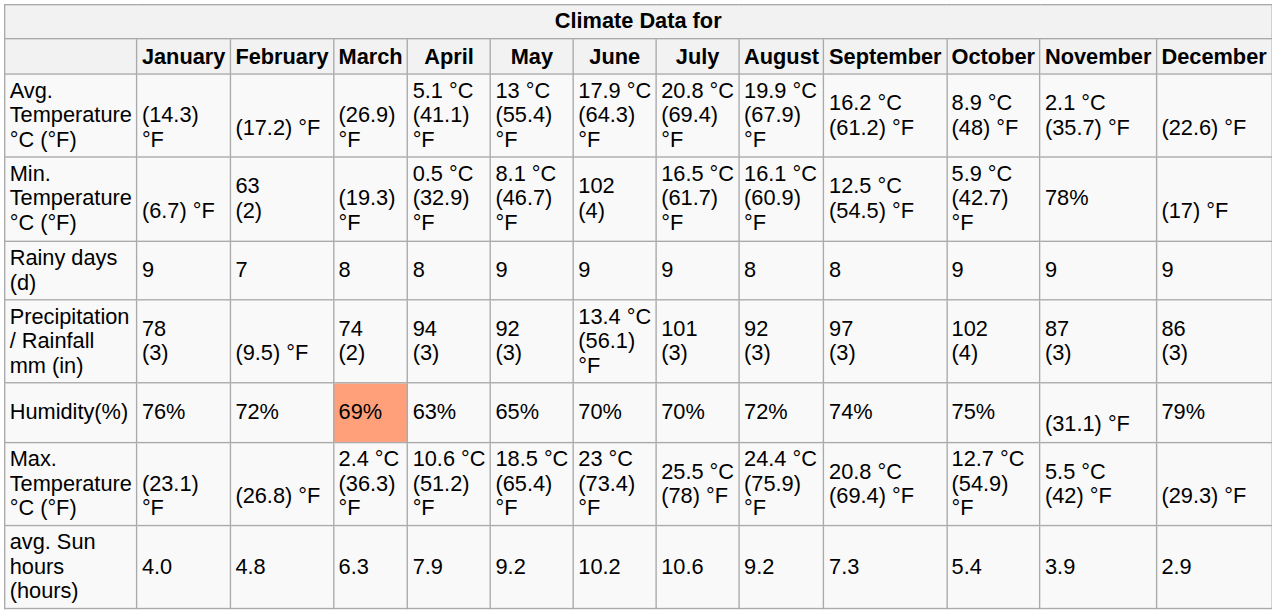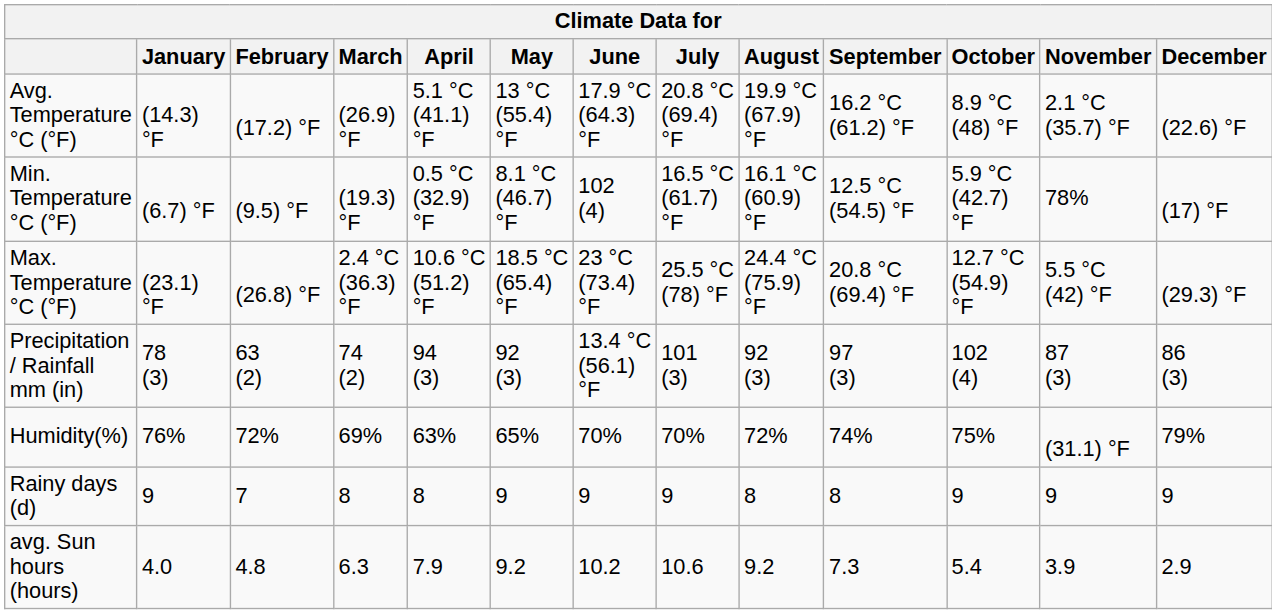 <table class="wikitable">
 <tr>
 <th colspan="13">Climate Data for </th>
 </tr>
 <tr>
 <th></th>
 <th>January</th>
 <th>February</th>
 <th>March</th>
 <th>April</th>
 <th>May</th>
 <th>June</th>
 <th>July</th>
 <th>August</th>
 <th>September</th>
 <th>October</th>
 <th>November</th>
 <th>December</th>
 </tr>
 <tr>
 <td>Avg. Temperature °C (°F)</td>
 <td><br>(14.3) °F</td>
 <td><br>(17.2) °F</td>
 <td><br>(26.9) °F</td>
 <td>5.1 °C<br>(41.1) °F</td>
 <td>13 °C<br>(55.4) °F</td>
 <td>17.9 °C<br>(64.3) °F</td>
 <td>20.8 °C<br>(69.4) °F</td>
 <td>19.9 °C<br>(67.9) °F</td>
 <td>16.2 °C<br>(61.2) °F</td>
 <td>8.9 °C<br>(48) °F</td>
 <td>2.1 °C<br>(35.7) °F</td>
 <td><br>(22.6) °F</td>
 </tr>
 <tr>
 <td>Min. Temperature °C (°F)</td>
 <td><br>(6.7) °F</td>
-<td>63<br>(2)</td>
+<td><br>(9.5) °F</td>
 <td><br>(19.3) °F</td>
 <td>0.5 °C<br>(32.9) °F</td>
 <td>8.1 °C<br>(46.7) °F</td>
 <td>102<br>(4)</td>
 <td>16.5 °C<br>(61.7) °F</td>
 <td>16.1 °C<br>(60.9) °F</td>
 <td>12.5 °C<br>(54.5) °F</td>
 <td>5.9 °C<br>(42.7) °F</td>
 <td>78%</td>
 <td><br>(17) °F</td>
+</tr>
+<tr>
+<td>Max. Temperature °C (°F)</td>
+<td><br>(23.1) °F</td>
+<td><br>(26.8) °F</td>
+<td>2.4 °C<br>(36.3) °F</td>
+<td>10.6 °C<br>(51.2) °F</td>
+<td>18.5 °C<br>(65.4) °F</td>
+<td>23 °C<br>(73.4) °F</td>
+<td>25.5 °C<br>(78) °F</td>
+<td>24.4 °C<br>(75.9) °F</td>
+<td>20.8 °C<br>(69.4) °F</td>
+<td>12.7 °C<br>(54.9) °F</td>
+<td>5.5 °C<br>(42) °F</td>
+<td><br>(29.3) °F</td>
+</tr>
+<tr>
+<td>Precipitation / Rainfall mm (in)</td>
+<td>78<br>(3)</td>
+<td>63<br>(2)</td>
+<td>74<br>(2)</td>
+<td>94<br>(3)</td>
+<td>92<br>(3)</td>
+<td>13.4 °C<br>(56.1) °F</td>
+<td>101<br>(3)</td>
+<td>92<br>(3)</td>
+<td>97<br>(3)</td>
+<td>102<br>(4)</td>
+<td>87<br>(3)</td>
+<td>86<br>(3)</td>
+</tr>
+<tr>
+<td>Humidity(%)</td>
+<td>76%</td>
+<td>72%</td>
+<td>69%</td>
+<td>63%</td>
+<td>65%</td>
+<td>70%</td>
+<td>70%</td>
+<td>72%</td>
+<td>74%</td>
+<td>75%</td>
+<td><br>(31.1) °F</td>
+<td>79%</td>
 </tr>
 <tr>
 <td>Rainy days (d)</td>
 <td>9</td>
 <td>7</td>
 <td>8</td>
 <td>8</td>
 <td>9</td>
 <td>9</td>
 <td>9</td>
 <td>8</td>
 <td>8</td>
 <td>9</td>
 <td>9</td>
 <td>9</td>
 </tr>
 <tr>
-<td>Precipitation / Rainfall mm (in)</td>
-<td>78<br>(3)</td>
-<td><br>(9.5) °F</td>
-<td>74<br>(2)</td>
-<td>94<br>(3)</td>
-<td>92<br>(3)</td>
-<td>13.4 °C<br>(56.1) °F</td>
-<td>101<br>(3)</td>
-<td>92<br>(3)</td>
-<td>97<br>(3)</td>
-<td>102<br>(4)</td>
-<td>87<br>(3)</td>
-<td>86<br>(3)</td>
-</tr>
-<tr>
-<td>Humidity(%)</td>
-<td>76%</td>
-<td>72%</td>
-<td style="background: lightsalmon;">69%</td>
-<td>63%</td>
-<td>65%</td>
-<td>70%</td>
-<td>70%</td>
-<td>72%</td>
-<td>74%</td>
-<td>75%</td>
-<td><br>(31.1) °F</td>
-<td>79%</td>
-</tr>
-<tr>
-<td>Max. Temperature °C (°F)</td>
-<td><br>(23.1) °F</td>
-<td><br>(26.8) °F</td>
-<td>2.4 °C<br>(36.3) °F</td>
-<td>10.6 °C<br>(51.2) °F</td>
-<td>18.5 °C<br>(65.4) °F</td>
-<td>23 °C<br>(73.4) °F</td>
-<td>25.5 °C<br>(78) °F</td>
-<td>24.4 °C<br>(75.9) °F</td>
-<td>20.8 °C<br>(69.4) °F</td>
-<td>12.7 °C<br>(54.9) °F</td>
-<td>5.5 °C<br>(42) °F</td>
-<td><br>(29.3) °F</td>
-</tr>
-<tr>
 <td>avg. Sun hours (hours)</td>
 <td>4.0</td>
 <td>4.8</td>
 <td>6.3</td>
 <td>7.9</td>
 <td>9.2</td>
 <td>10.2</td>
 <td>10.6</td>
 <td>9.2</td>
 <td>7.3</td>
 <td>5.4</td>
 <td>3.9</td>
 <td>2.9</td>
 </tr>
 </table>
